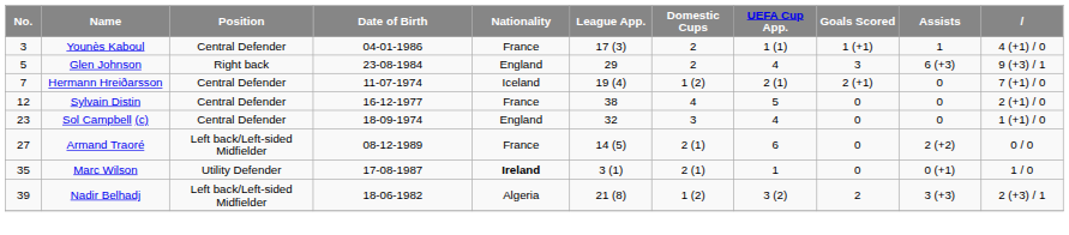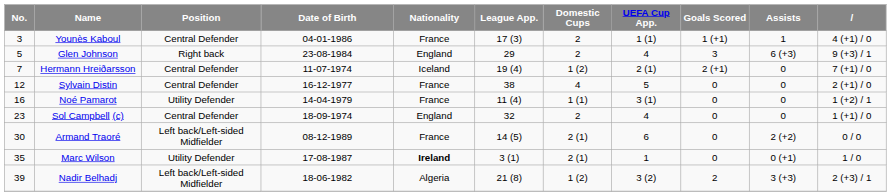 <table class="wikitable" bgcolor="#f7f8ff" style="font-size: 95%; text-align:center">
 <tr bgcolor="#868686" style="color: #ffffff">
 <td width="40" align="center"><strong>No.</strong></td>
 <td width="160" align="center"><strong>Name</strong></td>
 <td width="180" align="center"><strong>Position</strong></td>
 <td width="200" align="center"><strong>Date of Birth</strong></td>
 <td width="120" align="center"><strong>Nationality</strong></td>
 <td width="100" align="center"><strong>League App.</strong></td>
 <td width="100" align="center"><strong>Domestic Cups</strong></td>
 <td width="100" align="center"><strong><a href='#'>UEFA Cup</a> App.</strong></td>
 <td width="100" align="center"><strong>Goals Scored</strong></td>
 <td width="100" align="center"><strong>Assists</strong></td>
 <td width="100" align="center"><strong> / </strong></td>
 </tr>
 <tr bgcolor=>
 <td>3</td>
 <td><a href='#'>Younès Kaboul</a></td>
 <td>Central Defender</td>
 <td>04-01-1986</td>
 <td> France</td>
 <td>17 (3)</td>
 <td>2</td>
 <td>1 (1)</td>
 <td>1 (+1)</td>
 <td>1</td>
 <td>4 (+1) / 0</td>
 </tr>
 <tr bgcolor=>
 <td>5</td>
 <td><a href='#'>Glen Johnson</a></td>
 <td>Right back</td>
 <td>23-08-1984</td>
 <td> England</td>
 <td>29</td>
 <td>2</td>
 <td>4</td>
 <td>3</td>
 <td>6 (+3)</td>
 <td>9 (+3) / 1</td>
 </tr>
 <tr bgcolor=>
 <td>7</td>
 <td><a href='#'>Hermann Hreiðarsson</a></td>
 <td>Central Defender</td>
 <td>11-07-1974</td>
 <td> Iceland</td>
 <td>19 (4)</td>
 <td>1 (2)</td>
 <td>2 (1)</td>
 <td>2 (+1)</td>
 <td>0</td>
 <td>7 (+1) / 0</td>
 </tr>
 <tr bgcolor=>
 <td>12</td>
 <td><a href='#'>Sylvain Distin</a></td>
 <td>Central Defender</td>
 <td>16-12-1977</td>
 <td> France</td>
 <td>38</td>
 <td>4</td>
 <td>5</td>
 <td>0</td>
 <td>0</td>
 <td>2 (+1) / 0</td>
 </tr>
 <tr bgcolor=>
+<td>16</td>
+<td><a href='#'>Noé Pamarot</a></td>
+<td>Utility Defender</td>
+<td>14-04-1979</td>
+<td> France</td>
+<td>11 (4)</td>
+<td>1 (1)</td>
+<td>3 (1)</td>
+<td>0</td>
+<td>0</td>
+<td>1 (+2) / 1</td>
+</tr>
+<tr bgcolor=>
 <td>23</td>
 <td><a href='#'>Sol Campbell</a> <a href='#'>(c)</a></td>
 <td>Central Defender</td>
 <td>18-09-1974</td>
 <td> England</td>
 <td>32</td>
-<td>3</td>
+<td>2</td>
 <td>4</td>
 <td>0</td>
 <td>0</td>
 <td>1 (+1) / 0</td>
 </tr>
 <tr bgcolor=>
-<td>27</td>
+<td>30</td>
 <td><a href='#'>Armand Traoré</a></td>
 <td>Left back/Left-sided Midfielder</td>
 <td>08-12-1989</td>
 <td> France</td>
 <td>14 (5)</td>
 <td>2 (1)</td>
 <td>6</td>
 <td>0</td>
 <td>2 (+2)</td>
 <td>0 / 0</td>
 </tr>
 <tr bgcolor=>
 <td>35</td>
 <td><a href='#'>Marc Wilson</a></td>
 <td>Utility Defender</td>
 <td>17-08-1987</td>
 <td><strong> Ireland</strong></td>
 <td>3 (1)</td>
 <td>2 (1)</td>
 <td>1</td>
 <td>0</td>
 <td>0 (+1)</td>
 <td>1 / 0</td>
 </tr>
 <tr bgcolor=>
 <td>39</td>
 <td><a href='#'>Nadir Belhadj</a></td>
 <td>Left back/Left-sided Midfielder</td>
 <td>18-06-1982</td>
 <td> Algeria</td>
 <td>21 (8)</td>
 <td>1 (2)</td>
 <td>3 (2)</td>
 <td>2</td>
 <td>3 (+3)</td>
 <td>2 (+3) / 1</td>
 </tr>
 <tr bgcolor=>
 </tr>
 </table>
